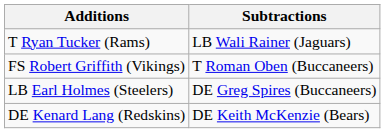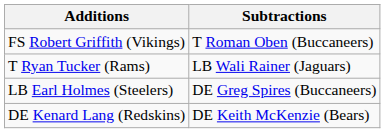 <table class="wikitable">
 <tr>
 <th>Additions</th>
 <th>Subtractions</th>
 </tr>
 <tr>
+<td>FS <a href='#'>Robert Griffith</a> (Vikings)</td>
+<td>T <a href='#'>Roman Oben</a> (Buccaneers)</td>
+</tr>
+<tr>
 <td>T <a href='#'>Ryan Tucker</a> (Rams)</td>
 <td>LB <a href='#'>Wali Rainer</a> (Jaguars)</td>
-</tr>
-<tr>
-<td>FS <a href='#'>Robert Griffith</a> (Vikings)</td>
-<td>T <a href='#'>Roman Oben</a> (Buccaneers)</td>
 </tr>
 <tr>
 <td>LB <a href='#'>Earl Holmes</a> (Steelers)</td>
 <td>DE <a href='#'>Greg Spires</a> (Buccaneers)</td>
 </tr>
 <tr>
 <td>DE <a href='#'>Kenard Lang</a> (Redskins)</td>
 <td>DE <a href='#'>Keith McKenzie</a> (Bears)</td>
 </tr>
 </table>
